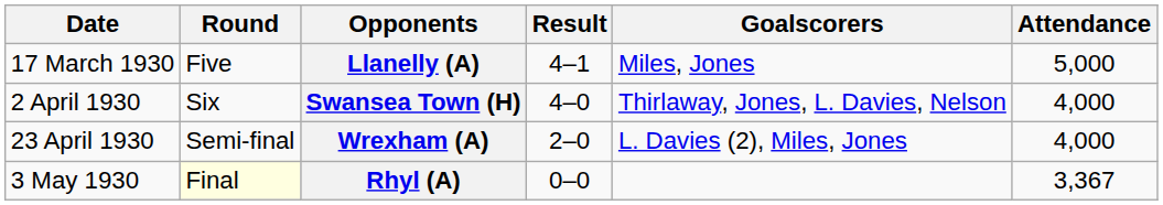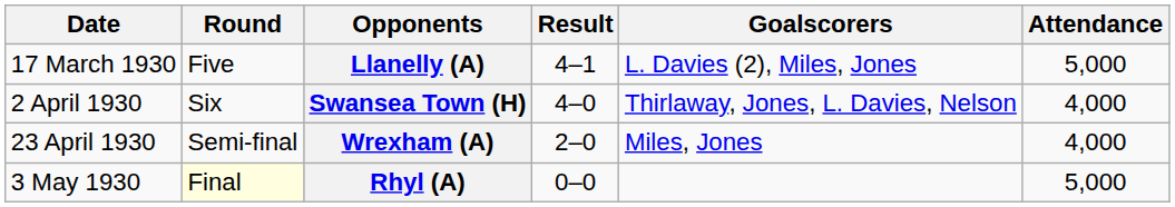 <table class="wikitable plainrowheaders sortable">
 <tr>
 <th scope=col>Date</th>
 <th scope=col>Round</th>
 <th scope=col>Opponents</th>
 <th scope=col>Result</th>
 <th scope=col class=unsortable>Goalscorers</th>
 <th scope=col>Attendance</th>
 </tr>
 <tr>
 <td>17 March 1930</td>
 <td>Five</td>
 <th scope=row><a href='#'>Llanelly</a> (A)</th>
 <td align=center>4–1</td>
-<td><a href='#'>Miles</a>, <a href='#'>Jones</a></td>
+<td><a href='#'>L. Davies</a> (2), <a href='#'>Miles</a>, <a href='#'>Jones</a></td>
 <td align=center>5,000</td>
 </tr>
 <tr>
 <td>2 April 1930</td>
 <td>Six</td>
 <th scope=row><a href='#'>Swansea Town</a> (H)</th>
 <td align=center>4–0</td>
 <td><a href='#'>Thirlaway</a>, <a href='#'>Jones</a>, <a href='#'>L. Davies</a>, <a href='#'>Nelson</a></td>
 <td align=center>4,000</td>
 </tr>
 <tr>
 <td>23 April 1930</td>
 <td>Semi-final</td>
 <th scope=row><a href='#'>Wrexham</a> (A)</th>
 <td align=center>2–0</td>
-<td><a href='#'>L. Davies</a> (2), <a href='#'>Miles</a>, <a href='#'>Jones</a></td>
+<td><a href='#'>Miles</a>, <a href='#'>Jones</a></td>
 <td align=center>4,000</td>
 </tr>
 <tr>
 <td>3 May 1930</td>
 <td style="background: lightyellow;">Final</td>
 <th scope=row><a href='#'>Rhyl</a> (A)</th>
 <td align=center>0–0</td>
 <td></td>
-<td align=center>3,367</td>
+<td align=center>5,000</td>
 </tr>
 </table>
